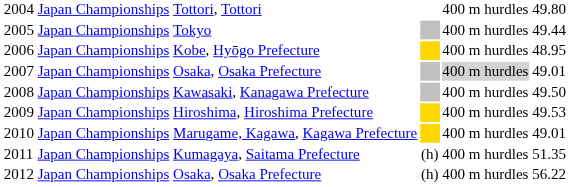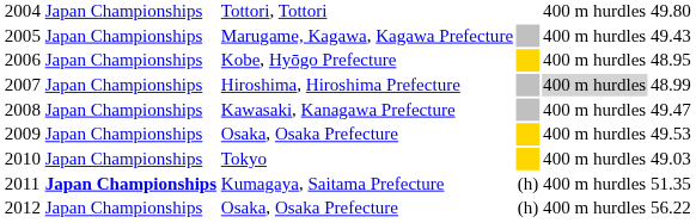 <table>
 <tr>
 <td>2004</td>
 <td><a href='#'>Japan Championships</a></td>
 <td><a href='#'>Tottori</a>, <a href='#'>Tottori</a></td>
 <td></td>
 <td>400 m hurdles</td>
 <td>49.80</td>
 </tr>
 <tr>
 <td>2005</td>
 <td><a href='#'>Japan Championships</a></td>
-<td><a href='#'>Tokyo</a></td>
+<td><a href='#'>Marugame, Kagawa</a>, <a href='#'>Kagawa Prefecture</a></td>
 <td bgcolor="silver"></td>
 <td>400 m hurdles</td>
-<td>49.44</td>
+<td>49.43</td>
 </tr>
 <tr>
 <td>2006</td>
 <td><a href='#'>Japan Championships</a></td>
 <td><a href='#'>Kobe</a>, <a href='#'>Hyōgo Prefecture</a></td>
 <td bgcolor="gold"></td>
 <td>400 m hurdles</td>
 <td>48.95</td>
 </tr>
 <tr>
 <td>2007</td>
 <td><a href='#'>Japan Championships</a></td>
-<td><a href='#'>Osaka</a>, <a href='#'>Osaka Prefecture</a></td>
+<td><a href='#'>Hiroshima</a>, <a href='#'>Hiroshima Prefecture</a></td>
 <td bgcolor="silver"></td>
 <td style="background: lightgrey;">400 m hurdles</td>
-<td>49.01</td>
+<td>48.99</td>
 </tr>
 <tr>
 <td>2008</td>
 <td><a href='#'>Japan Championships</a></td>
 <td><a href='#'>Kawasaki</a>, <a href='#'>Kanagawa Prefecture</a></td>
 <td bgcolor="silver"></td>
 <td>400 m hurdles</td>
-<td>49.50</td>
+<td>49.47</td>
 </tr>
 <tr>
 <td>2009</td>
 <td><a href='#'>Japan Championships</a></td>
-<td><a href='#'>Hiroshima</a>, <a href='#'>Hiroshima Prefecture</a></td>
+<td><a href='#'>Osaka</a>, <a href='#'>Osaka Prefecture</a></td>
 <td bgcolor="gold"></td>
 <td>400 m hurdles</td>
 <td>49.53</td>
 </tr>
 <tr>
 <td>2010</td>
 <td><a href='#'>Japan Championships</a></td>
-<td><a href='#'>Marugame, Kagawa</a>, <a href='#'>Kagawa Prefecture</a></td>
+<td><a href='#'>Tokyo</a></td>
 <td bgcolor="gold"></td>
 <td>400 m hurdles</td>
-<td>49.01</td>
+<td>49.03</td>
 </tr>
 <tr>
 <td>2011</td>
-<td><a href='#'>Japan Championships</a></td>
+<td><strong><a href='#'>Japan Championships</a></strong></td>
 <td><a href='#'>Kumagaya</a>, <a href='#'>Saitama Prefecture</a></td>
 <td> (h)</td>
 <td>400 m hurdles</td>
 <td>51.35</td>
 </tr>
 <tr>
 <td>2012</td>
 <td><a href='#'>Japan Championships</a></td>
 <td><a href='#'>Osaka</a>, <a href='#'>Osaka Prefecture</a></td>
 <td> (h)</td>
 <td>400 m hurdles</td>
 <td>56.22</td>
 </tr>
 <tr>
 </tr>
 </table>
